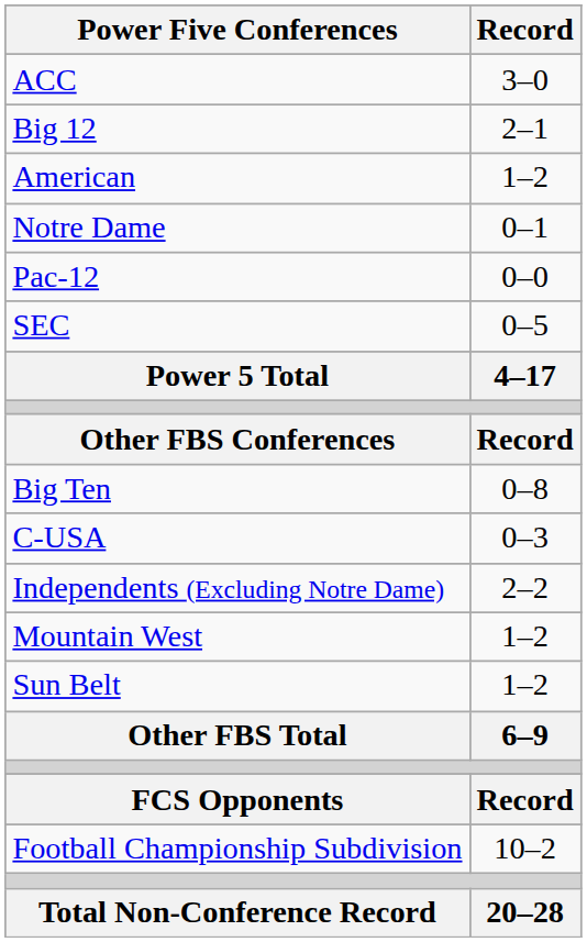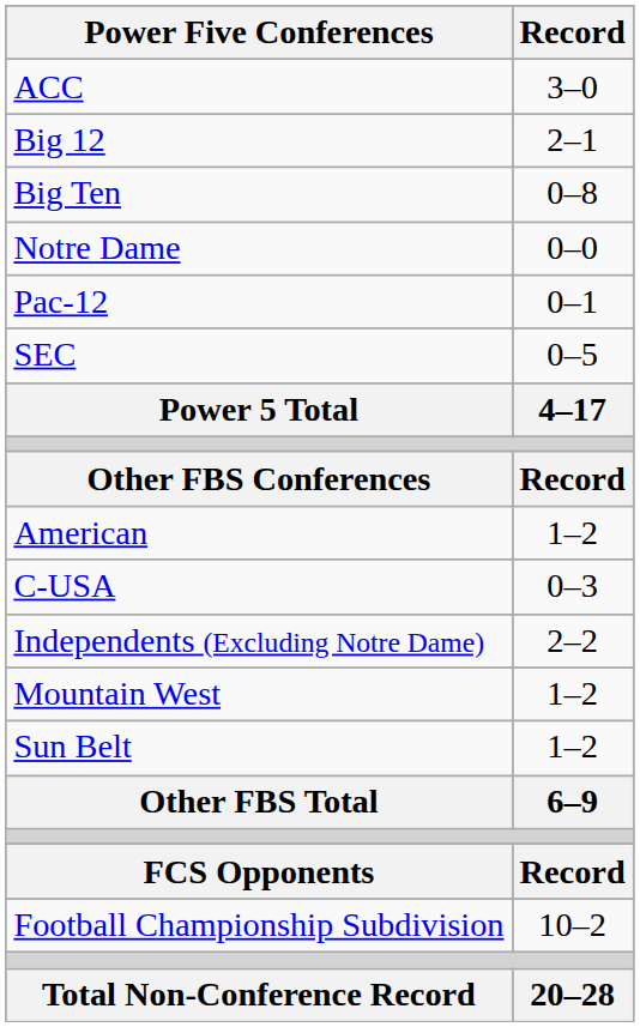 <table class="wikitable">
 <tr>
 <th>Power Five Conferences</th>
 <th>Record</th>
 </tr>
 <tr>
 <td><a href='#'>ACC</a></td>
 <td align=center>3–0</td>
 </tr>
 <tr>
 <td><a href='#'>Big 12</a></td>
 <td align=center>2–1</td>
 </tr>
 <tr>
-<td><a href='#'>American</a></td>
-<td align=center>1–2</td>
+<td><a href='#'>Big Ten</a></td>
+<td align=center>0–8</td>
 </tr>
 <tr>
 <td><a href='#'>Notre Dame</a></td>
-<td align=center>0–1</td>
+<td align=center>0–0</td>
 </tr>
 <tr>
 <td><a href='#'>Pac-12</a></td>
-<td align=center>0–0</td>
+<td align=center>0–1</td>
 </tr>
 <tr>
 <td><a href='#'>SEC</a></td>
 <td align=center>0–5</td>
 </tr>
 <tr>
 <th>Power 5 Total</th>
 <th>4–17</th>
 </tr>
 <tr>
 <th colspan="2" style="background:lightgrey;"></th>
 </tr>
 <tr>
 <th>Other FBS Conferences</th>
 <th>Record</th>
 </tr>
 <tr>
-<td><a href='#'>Big Ten</a></td>
-<td align=center>0–8</td>
+<td><a href='#'>American</a></td>
+<td align=center>1–2</td>
 </tr>
 <tr>
 <td><a href='#'>C-USA</a></td>
 <td align=center>0–3</td>
 </tr>
 <tr>
 <td><a href='#'>Independents <small>(Excluding Notre Dame)</small></a></td>
 <td align=center>2–2</td>
 </tr>
 <tr>
 <td><a href='#'>Mountain West</a></td>
 <td align=center>1–2</td>
 </tr>
 <tr>
 <td><a href='#'>Sun Belt</a></td>
 <td align=center>1–2</td>
 </tr>
 <tr>
 <th>Other FBS Total</th>
 <th>6–9</th>
 </tr>
 <tr>
 <th colspan="2" style="background:lightgrey;"></th>
 </tr>
 <tr>
 <th>FCS Opponents</th>
 <th>Record</th>
 </tr>
 <tr>
 <td><a href='#'>Football Championship Subdivision</a></td>
 <td align=center>10–2</td>
 </tr>
 <tr>
 <th colspan="2" style="background:lightgrey;"></th>
 </tr>
 <tr>
 <th>Total Non-Conference Record</th>
 <th>20–28</th>
 </tr>
 </table>
